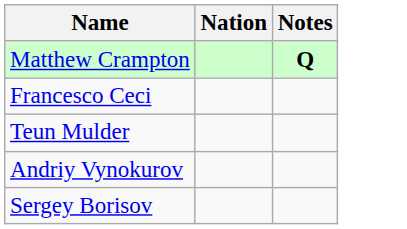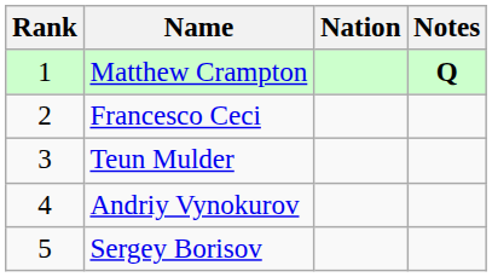 <table class="wikitable sortable" style="text-align:center">
 <tr>
+<th>Rank</th>
 <th>Name</th>
 <th>Nation</th>
 <th>Notes</th>
 </tr>
 <tr bgcolor=ccffcc>
+<td>1</td>
 <td align=left><a href='#'>Matthew Crampton</a></td>
 <td align=left></td>
 <td><strong>Q</strong></td>
 </tr>
 <tr>
+<td>2</td>
 <td align=left><a href='#'>Francesco Ceci</a></td>
 <td align=left></td>
 <td></td>
 </tr>
 <tr>
+<td>3</td>
 <td align=left><a href='#'>Teun Mulder</a></td>
 <td align=left></td>
 <td></td>
 </tr>
 <tr>
+<td>4</td>
 <td align=left><a href='#'>Andriy Vynokurov</a></td>
 <td align=left></td>
 <td></td>
 </tr>
 <tr>
+<td>5</td>
 <td align=left><a href='#'>Sergey Borisov</a></td>
 <td align=left></td>
 <td></td>
 </tr>
 </table>
